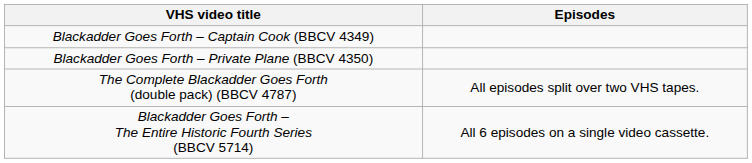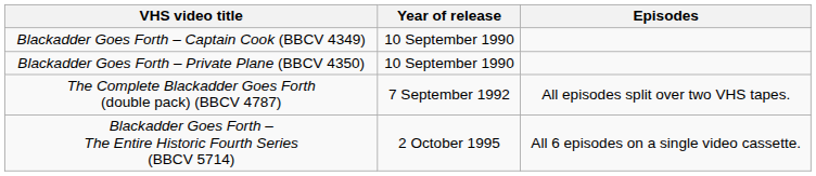 <table class="wikitable" width=99%>
 <tr>
 <th>VHS video title</th>
+<th>Year of release</th>
 <th>Episodes</th>
 </tr>
 <tr>
 <td align="center"><em>Blackadder Goes Forth – Captain Cook</em> (BBCV 4349)</td>
+<td align="center">10 September 1990</td>
 <td align="center"></td>
 </tr>
 <tr>
 <td align="center"><em>Blackadder Goes Forth – Private Plane</em> (BBCV 4350)</td>
+<td align="center">10 September 1990</td>
 <td align="center"></td>
 </tr>
 <tr>
 <td align="center"><em>The Complete Blackadder Goes Forth</em><br>(double pack) (BBCV 4787)</td>
+<td align="center">7 September 1992</td>
 <td align="center">All episodes split over two VHS tapes.<br></td>
 </tr>
 <tr>
 <td align="center"><em>Blackadder Goes Forth –<br>The Entire Historic Fourth Series</em><br>(BBCV 5714)</td>
+<td align="center">2 October 1995</td>
 <td align="center">All 6 episodes on a single video cassette.<br></td>
 </tr>
 </table>
